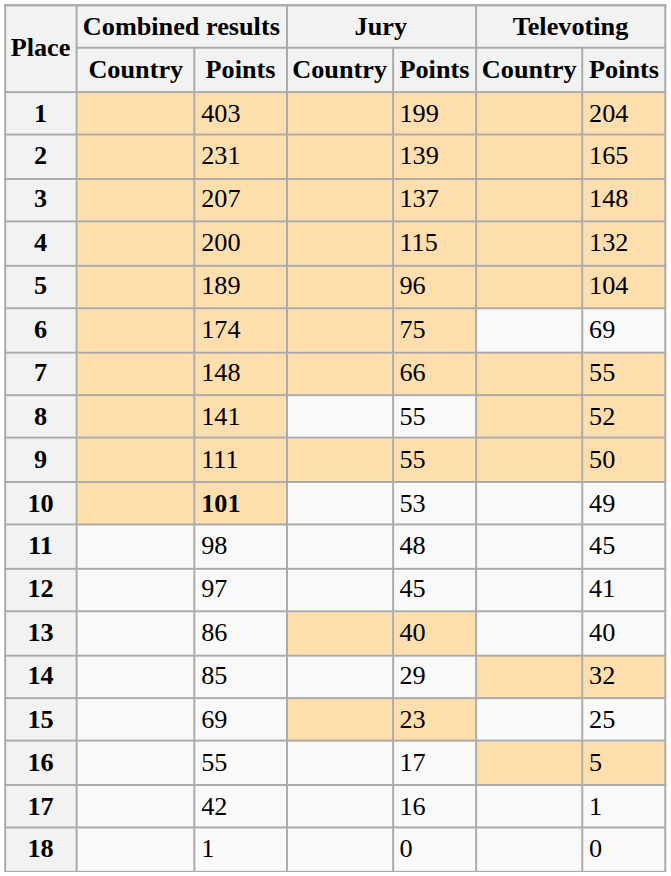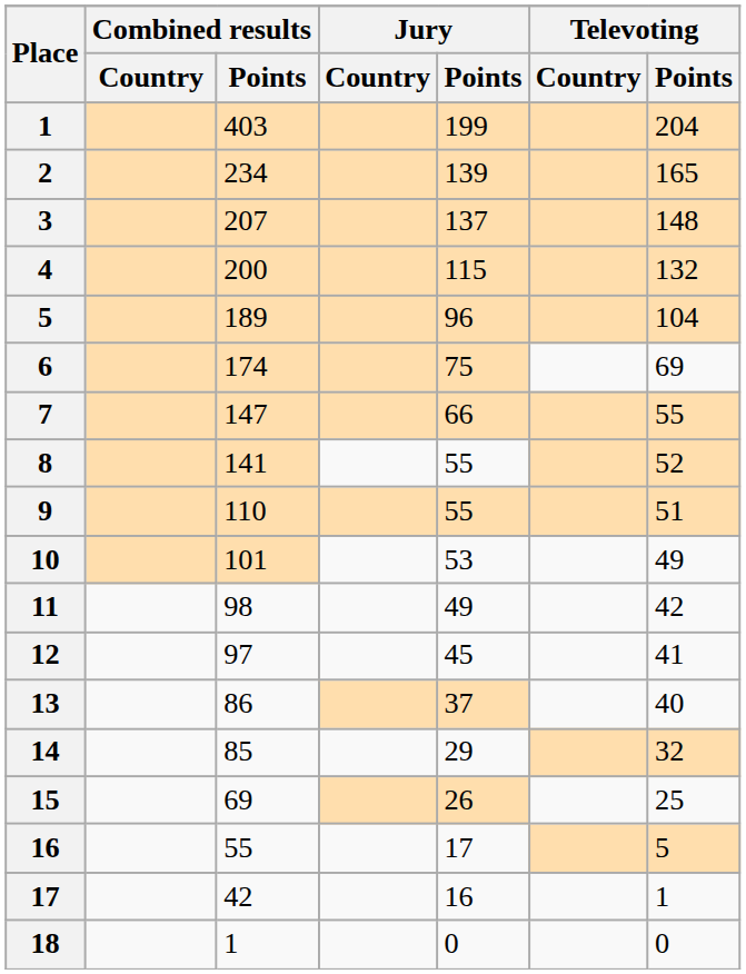 <table class="wikitable collapsible plainrowheaders" style="float:right; margin:10px; font-size:85%;">
 <tr>
 </tr>
 <tr>
 <th scope="col" rowspan="2">Place</th>
 <th scope="col" colspan="2">Combined results</th>
 <th scope="col" colspan="2">Jury</th>
 <th scope="col" colspan="2">Televoting</th>
 </tr>
 <tr>
 <th scope="col">Country</th>
 <th scope="col">Points</th>
 <th scope="col">Country</th>
 <th scope="col">Points</th>
 <th scope="col">Country</th>
 <th scope="col">Points</th>
 </tr>
 <tr>
 <th scope="row" style="text-align:center">1</th>
 <td style="background:navajowhite;"></td>
 <td style="background:navajowhite;">403</td>
 <td style="background:navajowhite;"></td>
 <td style="background:navajowhite;">199</td>
 <td style="background:navajowhite;"></td>
 <td style="background:navajowhite;">204</td>
 </tr>
 <tr>
 <th scope="row" style="text-align:center">2</th>
 <td style="background:navajowhite;"></td>
-<td style="background:navajowhite;">231</td>
+<td style="background:navajowhite;">234</td>
 <td style="background:navajowhite;"></td>
 <td style="background:navajowhite;">139</td>
 <td style="background:navajowhite;"></td>
 <td style="background:navajowhite;">165</td>
 </tr>
 <tr>
 <th scope="row" style="text-align:center">3</th>
 <td style="background:navajowhite;"></td>
 <td style="background:navajowhite;">207</td>
 <td style="background:navajowhite;"></td>
 <td style="background:navajowhite;">137</td>
 <td style="background:navajowhite;"></td>
 <td style="background:navajowhite;">148</td>
 </tr>
 <tr>
 <th scope="row" style="text-align:center">4</th>
 <td style="background:navajowhite;"></td>
 <td style="background:navajowhite;">200</td>
 <td style="background:navajowhite;"></td>
 <td style="background:navajowhite;">115</td>
 <td style="background:navajowhite;"></td>
 <td style="background:navajowhite;">132</td>
 </tr>
 <tr>
 <th scope="row" style="text-align:center">5</th>
 <td style="background:navajowhite;"></td>
 <td style="background:navajowhite;">189</td>
 <td style="background:navajowhite;"></td>
 <td style="background:navajowhite;">96</td>
 <td style="background:navajowhite;"></td>
 <td style="background:navajowhite;">104</td>
 </tr>
 <tr>
 <th scope="row" style="text-align:center">6</th>
 <td style="background:navajowhite;"></td>
 <td style="background:navajowhite;">174</td>
 <td style="background:navajowhite;"></td>
 <td style="background:navajowhite;">75</td>
 <td></td>
 <td>69</td>
 </tr>
 <tr>
 <th scope="row" style="text-align:center">7</th>
 <td style="background:navajowhite;"></td>
-<td style="background:navajowhite;">148</td>
+<td style="background:navajowhite;">147</td>
 <td style="background:navajowhite;"></td>
 <td style="background:navajowhite;">66</td>
 <td style="background:navajowhite;"></td>
 <td style="background:navajowhite;">55</td>
 </tr>
 <tr>
 <th scope="row" style="text-align:center">8</th>
 <td style="background:navajowhite;"></td>
 <td style="background:navajowhite;">141</td>
 <td></td>
 <td>55</td>
 <td style="background:navajowhite;"></td>
 <td style="background:navajowhite;">52</td>
 </tr>
 <tr>
 <th scope="row" style="text-align:center">9</th>
 <td style="background:navajowhite;"></td>
-<td style="background:navajowhite;">111</td>
+<td style="background:navajowhite;">110</td>
 <td style="background:navajowhite;"></td>
 <td style="background:navajowhite;">55</td>
 <td style="background:navajowhite;"></td>
-<td style="background:navajowhite;">50</td>
+<td style="background:navajowhite;">51</td>
 </tr>
 <tr>
 <th scope="row" style="text-align:center">10</th>
 <td style="background:navajowhite;"></td>
-<td style="background:navajowhite;"><strong>101</strong></td>
+<td style="background:navajowhite;">101</td>
 <td></td>
 <td>53</td>
 <td></td>
 <td>49</td>
 </tr>
 <tr>
 <th scope="row" style="text-align:center">11</th>
 <td></td>
 <td>98</td>
 <td></td>
-<td>48</td>
+<td>49</td>
 <td></td>
-<td>45</td>
+<td>42</td>
 </tr>
 <tr>
 <th scope="row" style="text-align:center">12</th>
 <td></td>
 <td>97</td>
 <td></td>
 <td>45</td>
 <td></td>
 <td>41</td>
 </tr>
 <tr>
 <th scope="row" style="text-align:center">13</th>
 <td></td>
 <td>86</td>
 <td style="background:navajowhite;"></td>
-<td style="background:navajowhite;">40</td>
+<td style="background:navajowhite;">37</td>
 <td></td>
 <td>40</td>
 </tr>
 <tr>
 <th scope="row" style="text-align:center">14</th>
 <td></td>
 <td>85</td>
 <td></td>
 <td>29</td>
 <td style="background:navajowhite;"></td>
 <td style="background:navajowhite;">32</td>
 </tr>
 <tr>
 <th scope="row" style="text-align:center">15</th>
 <td></td>
 <td>69</td>
 <td style="background:navajowhite;"></td>
-<td style="background:navajowhite;">23</td>
+<td style="background:navajowhite;">26</td>
 <td></td>
 <td>25</td>
 </tr>
 <tr>
 <th scope="row" style="text-align:center">16</th>
 <td></td>
 <td>55</td>
 <td></td>
 <td>17</td>
 <td style="background:navajowhite;"></td>
 <td style="background:navajowhite;">5</td>
 </tr>
 <tr>
 <th scope="row" style="text-align:center">17</th>
 <td></td>
 <td>42</td>
 <td></td>
 <td>16</td>
 <td></td>
 <td>1</td>
 </tr>
 <tr>
 <th scope="row" style="text-align:center">18</th>
 <td></td>
 <td>1</td>
 <td></td>
 <td>0</td>
 <td></td>
 <td>0</td>
 </tr>
 </table>
